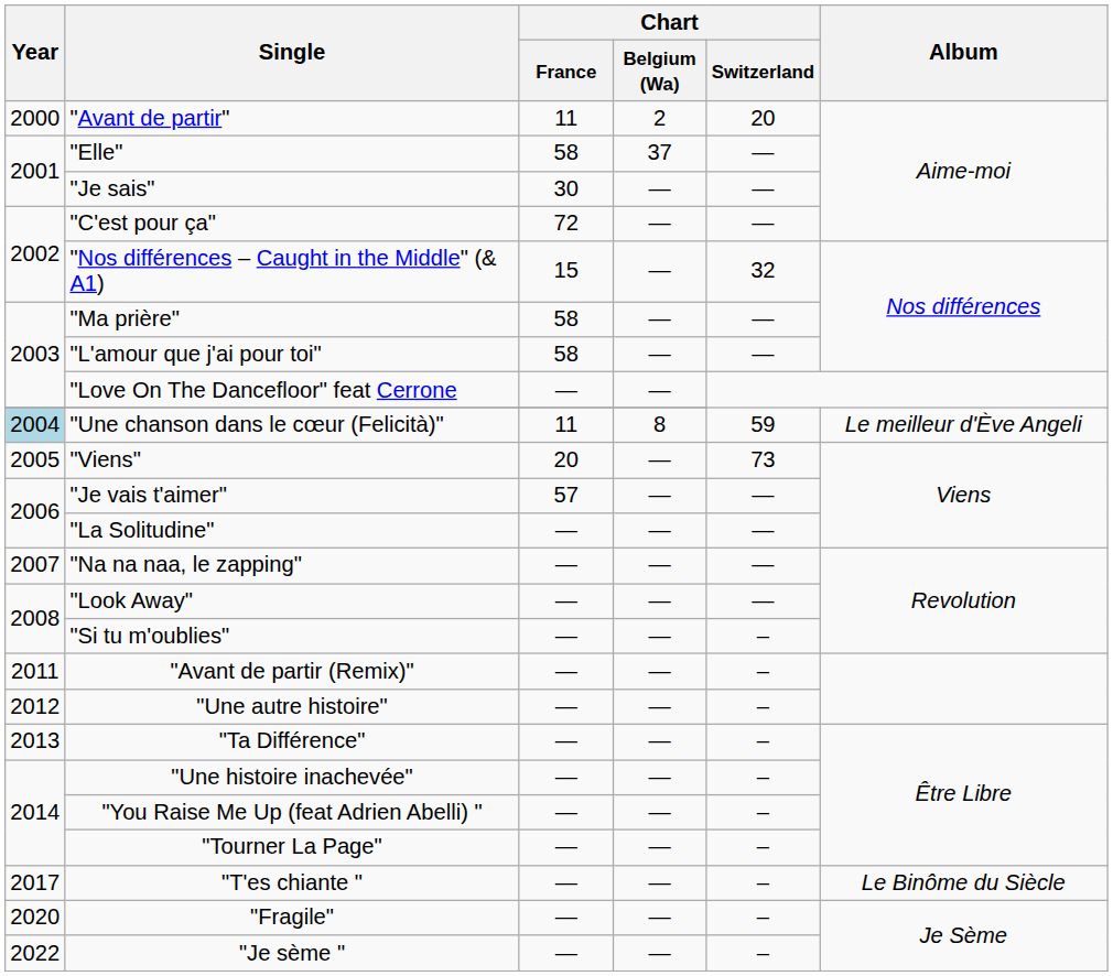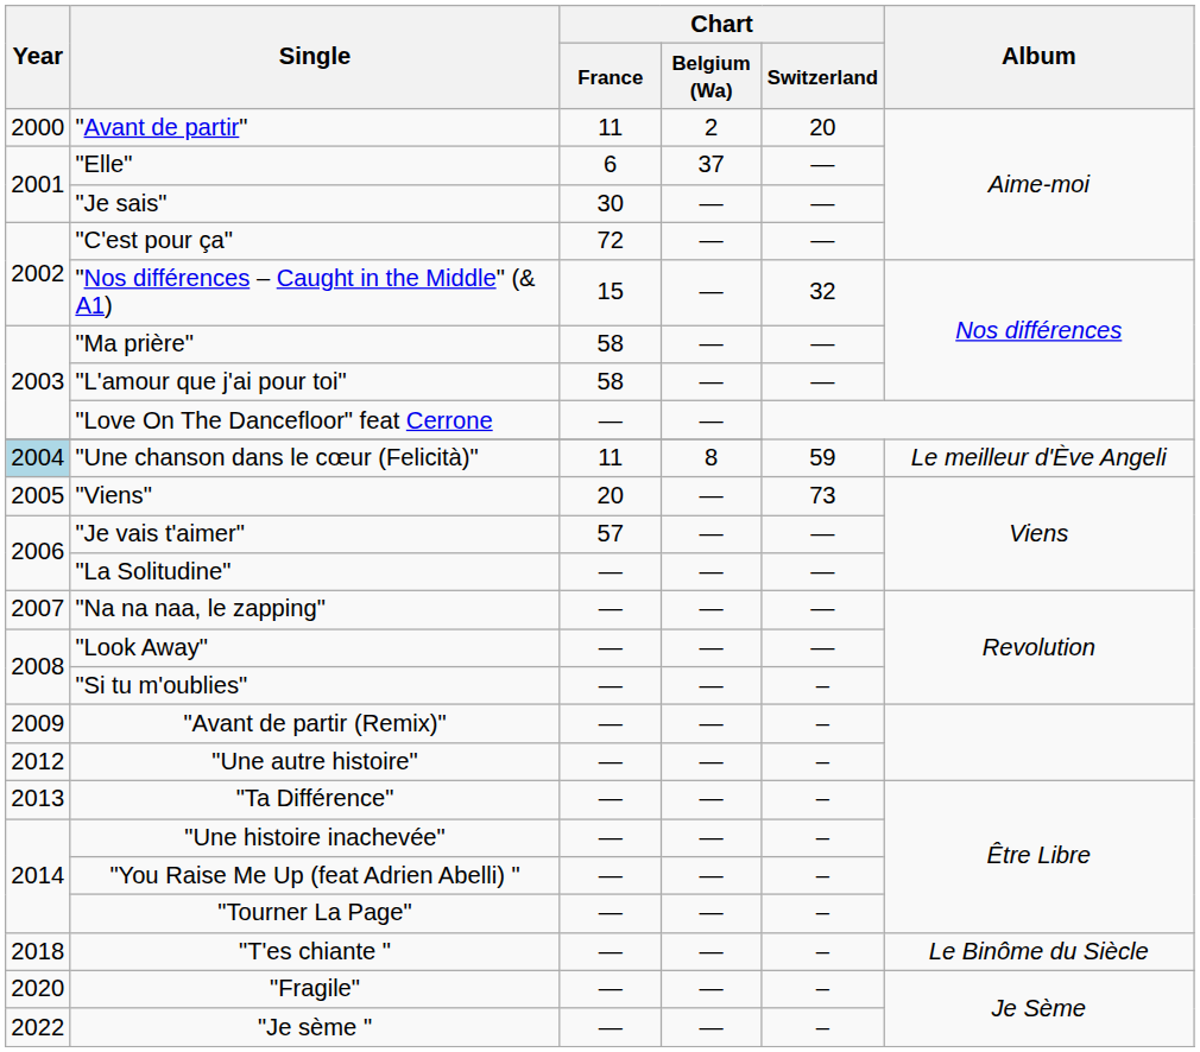 <table class="wikitable" style="text-align:center;">
 <tr>
 <th style="text-align:center;" rowspan="2">Year</th>
 <th rowspan="2" style="text-align:center; width:320px;">Single</th>
 <th style="text-align:center;" colspan="3">Chart</th>
 <th rowspan="2" style="text-align:center; width:200px;">Album</th>
 </tr>
 <tr>
 <th width="60"><small>France</small></th>
 <th width="60"><small>Belgium (Wa)</small></th>
 <th width="60"><small>Switzerland</small></th>
 </tr>
 <tr>
 <td>2000</td>
 <td style="text-align:left;">"<a href='#'>Avant de partir</a>"</td>
 <td>11</td>
 <td>2</td>
 <td>20</td>
 <td style="text-align:center;" rowspan="4"><em>Aime-moi</em></td>
 </tr>
 <tr>
 <td style="text-align:center;" rowspan="2">2001</td>
 <td style="text-align:left;">"Elle"</td>
-<td>58</td>
+<td>6</td>
 <td>37</td>
 <td>—</td>
 </tr>
 <tr>
 <td style="text-align:left;">"Je sais"</td>
 <td>30</td>
 <td>—</td>
 <td>—</td>
 </tr>
 <tr>
 <td style="text-align:center;" rowspan="2">2002</td>
 <td style="text-align:left;">"C'est pour ça"</td>
 <td>72</td>
 <td>—</td>
 <td>—</td>
 </tr>
 <tr>
 <td style="text-align:left;">"<a href='#'>Nos différences</a> – <a href='#'>Caught in the Middle</a>" (& <a href='#'>A1</a>)</td>
 <td>15</td>
 <td>—</td>
 <td>32</td>
 <td style="text-align:center;" rowspan="3"><em><a href='#'>Nos différences</a></em></td>
 </tr>
 <tr>
 <td style="text-align:center;" rowspan="3">2003</td>
 <td style="text-align:left;">"Ma prière"</td>
 <td>58</td>
 <td>—</td>
 <td>—</td>
 </tr>
 <tr>
 <td style="text-align:left;">"L'amour que j'ai pour toi"</td>
 <td>58</td>
 <td>—</td>
 <td>—</td>
 </tr>
 <tr>
 <td style="text-align:left;">"Love On The Dancefloor" feat <a href='#'>Cerrone</a></td>
 <td>—</td>
 <td>—</td>
 </tr>
 <tr>
 </tr>
 <tr>
 <td style="background: lightblue;">2004</td>
 <td style="text-align:left;">"Une chanson dans le cœur (Felicità)"</td>
 <td>11</td>
 <td>8</td>
 <td>59</td>
 <td><em>Le meilleur d'Ève Angeli</em></td>
 </tr>
 <tr>
 <td>2005</td>
 <td style="text-align:left;">"Viens"</td>
 <td>20</td>
 <td>—</td>
 <td>73</td>
 <td style="text-align:center;" rowspan="3"><em>Viens</em></td>
 </tr>
 <tr>
 <td style="text-align:center;" rowspan="2">2006</td>
 <td style="text-align:left;">"Je vais t'aimer"</td>
 <td>57</td>
 <td>—</td>
 <td>—</td>
 </tr>
 <tr>
 <td style="text-align:left;">"La Solitudine"</td>
 <td>—</td>
 <td>—</td>
 <td>—</td>
 </tr>
 <tr>
 <td>2007</td>
 <td style="text-align:left;">"Na na naa, le zapping"</td>
 <td>—</td>
 <td>—</td>
 <td>—</td>
 <td style="text-align:center;" rowspan="3"><em>Revolution</em></td>
 </tr>
 <tr>
 <td style="text-align:center;" rowspan="2">2008</td>
 <td style="text-align:left;">"Look Away"</td>
 <td>—</td>
 <td>—</td>
 <td>—</td>
 </tr>
 <tr>
 <td style="text-align:left;">"Si tu m'oublies"</td>
 <td>—</td>
 <td>—</td>
 <td>–</td>
 </tr>
 <tr>
-<td rowspan="1" align="center">2011</td>
+<td rowspan="1" align="center">2009</td>
 <td>"Avant de partir (Remix)"</td>
 <td>—</td>
 <td>—</td>
 <td>–</td>
 </tr>
 <tr>
 <td rowspan="1" align="center">2012</td>
 <td>"Une autre histoire"</td>
 <td>—</td>
 <td>—</td>
 <td>–</td>
 </tr>
 <tr>
 <td rowspan="1" align="center">2013</td>
 <td>"Ta Différence"</td>
 <td>—</td>
 <td>—</td>
 <td>–</td>
 <td rowspan="4" align="center"><em>Être Libre</em></td>
 </tr>
 <tr>
 <td rowspan="3" align="center">2014</td>
 <td>"Une histoire inachevée"</td>
 <td>—</td>
 <td>—</td>
 <td>–</td>
 </tr>
 <tr>
 <td>"You Raise Me Up (feat Adrien Abelli) "</td>
 <td>—</td>
 <td>—</td>
 <td>–</td>
 </tr>
 <tr>
 <td>"Tourner La Page"</td>
 <td>—</td>
 <td>—</td>
 <td>–</td>
 </tr>
 <tr>
-<td rowspan="1" align="center">2017</td>
+<td rowspan="1" align="center">2018</td>
 <td>"T'es chiante "</td>
 <td>—</td>
 <td>—</td>
 <td>–</td>
 <td rowspan="1" align="center"><em>Le Binôme du Siècle</em></td>
 </tr>
 <tr>
 <td rowspan="1" align="center">2020</td>
 <td>"Fragile"</td>
 <td>—</td>
 <td>—</td>
 <td>–</td>
 <td rowspan="2" align="center"><em>Je Sème</em></td>
 </tr>
 <tr>
 <td rowspan="1" align="center">2022</td>
 <td>"Je sème "</td>
 <td>—</td>
 <td>—</td>
 <td>–</td>
 </tr>
 <tr>
 </tr>
 </table>
